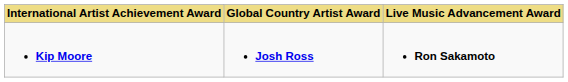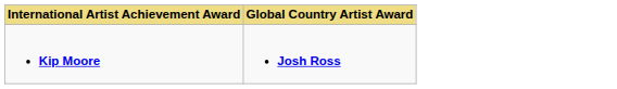 <table class="wikitable">
 <tr>
 <th style="background:#EEDD85;">International Artist Achievement Award</th>
 <th style="background:#EEDD85;">Global Country Artist Award</th>
-<th style="background:#EEDD85;">Live Music Advancement Award</th>
 </tr>
 <tr>
 <td valign="top"><br><ul><li><strong><a href='#'>Kip Moore</a></strong></li></ul></td>
 <td valign="top"><br><ul><li><strong><a href='#'>Josh Ross</a></strong></li></ul></td>
-<td valign="top"><br><ul><li><strong> Ron Sakamoto</strong></li></ul></td>
 </tr>
 </table>
